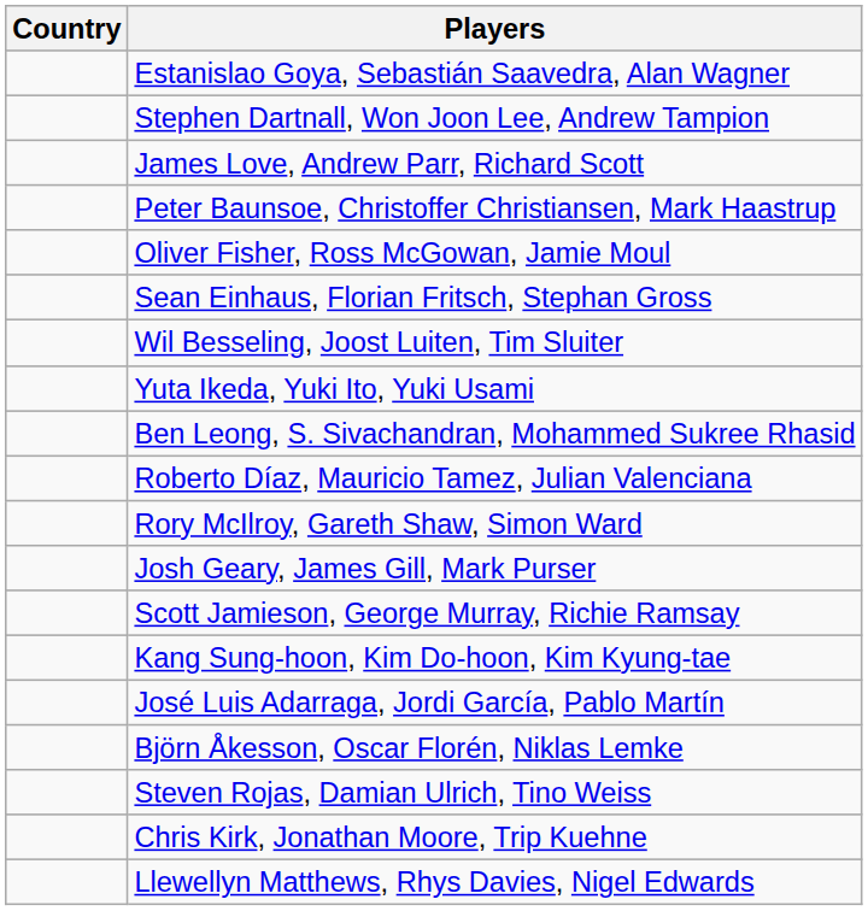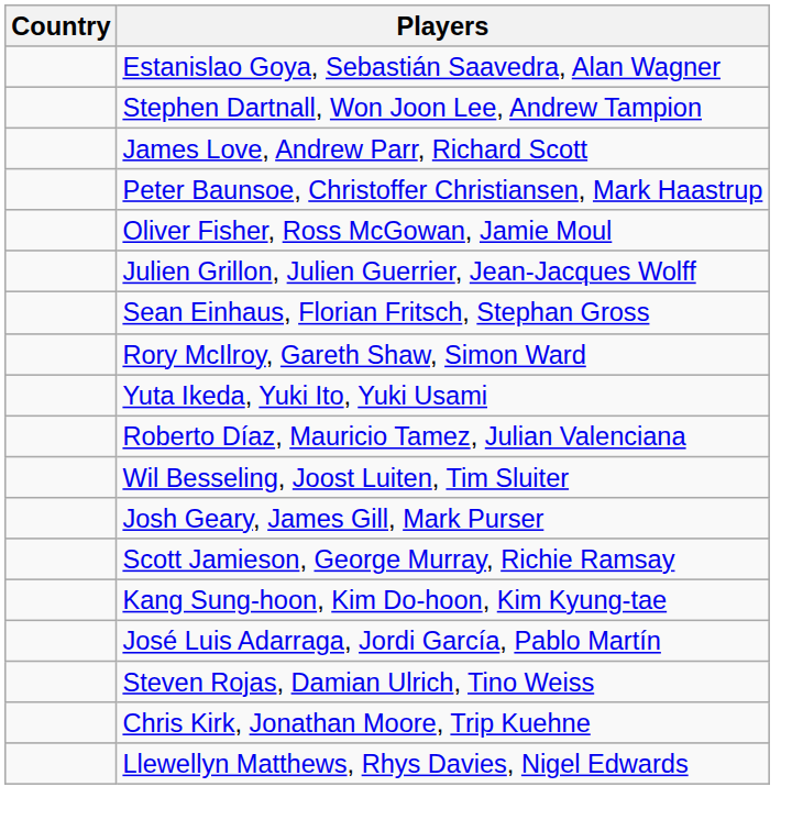 <table class="wikitable" style="font-size:95%;">
 <tr>
 <th>Country</th>
 <th>Players</th>
 </tr>
 <tr>
 <td></td>
 <td><a href='#'>Estanislao Goya</a>, <a href='#'>Sebastián Saavedra</a>, <a href='#'>Alan Wagner</a></td>
 </tr>
 <tr>
 <td></td>
 <td><a href='#'>Stephen Dartnall</a>, <a href='#'>Won Joon Lee</a>, <a href='#'>Andrew Tampion</a></td>
 </tr>
 <tr>
 <td></td>
 <td><a href='#'>James Love</a>, <a href='#'>Andrew Parr</a>, <a href='#'>Richard Scott</a></td>
 </tr>
 <tr>
 <td></td>
 <td><a href='#'>Peter Baunsoe</a>, <a href='#'>Christoffer Christiansen</a>, <a href='#'>Mark Haastrup</a></td>
 </tr>
 <tr>
 <td></td>
 <td><a href='#'>Oliver Fisher</a>, <a href='#'>Ross McGowan</a>, <a href='#'>Jamie Moul</a></td>
 </tr>
 <tr>
 <td></td>
+<td><a href='#'>Julien Grillon</a>, <a href='#'>Julien Guerrier</a>, <a href='#'>Jean-Jacques Wolff</a></td>
+</tr>
+<tr>
+<td></td>
 <td><a href='#'>Sean Einhaus</a>, <a href='#'>Florian Fritsch</a>, <a href='#'>Stephan Gross</a></td>
 </tr>
 <tr>
 <td></td>
-<td><a href='#'>Wil Besseling</a>, <a href='#'>Joost Luiten</a>, <a href='#'>Tim Sluiter</a></td>
+<td><a href='#'>Rory McIlroy</a>, <a href='#'>Gareth Shaw</a>, <a href='#'>Simon Ward</a></td>
 </tr>
 <tr>
 <td></td>
 <td><a href='#'>Yuta Ikeda</a>, <a href='#'>Yuki Ito</a>, <a href='#'>Yuki Usami</a></td>
 </tr>
 <tr>
 <td></td>
-<td><a href='#'>Ben Leong</a>, <a href='#'>S. Sivachandran</a>, <a href='#'>Mohammed Sukree Rhasid</a></td>
-</tr>
-<tr>
-<td></td>
 <td><a href='#'>Roberto Díaz</a>, <a href='#'>Mauricio Tamez</a>, <a href='#'>Julian Valenciana</a></td>
 </tr>
 <tr>
 <td></td>
-<td><a href='#'>Rory McIlroy</a>, <a href='#'>Gareth Shaw</a>, <a href='#'>Simon Ward</a></td>
+<td><a href='#'>Wil Besseling</a>, <a href='#'>Joost Luiten</a>, <a href='#'>Tim Sluiter</a></td>
 </tr>
 <tr>
 <td></td>
 <td><a href='#'>Josh Geary</a>, <a href='#'>James Gill</a>, <a href='#'>Mark Purser</a></td>
 </tr>
 <tr>
 <td></td>
 <td><a href='#'>Scott Jamieson</a>, <a href='#'>George Murray</a>, <a href='#'>Richie Ramsay</a></td>
 </tr>
 <tr>
 <td></td>
 <td><a href='#'>Kang Sung-hoon</a>, <a href='#'>Kim Do-hoon</a>, <a href='#'>Kim Kyung-tae</a></td>
 </tr>
 <tr>
 <td></td>
 <td><a href='#'>José Luis Adarraga</a>, <a href='#'>Jordi García</a>, <a href='#'>Pablo Martín</a></td>
 </tr>
 <tr>
 <td></td>
-<td><a href='#'>Björn Åkesson</a>, <a href='#'>Oscar Florén</a>, <a href='#'>Niklas Lemke</a></td>
-</tr>
-<tr>
-<td></td>
 <td><a href='#'>Steven Rojas</a>, <a href='#'>Damian Ulrich</a>, <a href='#'>Tino Weiss</a></td>
 </tr>
 <tr>
 <td></td>
 <td><a href='#'>Chris Kirk</a>, <a href='#'>Jonathan Moore</a>, <a href='#'>Trip Kuehne</a></td>
 </tr>
 <tr>
 <td></td>
 <td><a href='#'>Llewellyn Matthews</a>, <a href='#'>Rhys Davies</a>, <a href='#'>Nigel Edwards</a></td>
 </tr>
 </table>
